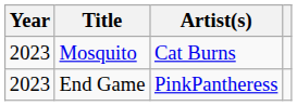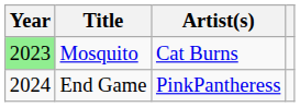 <table class="wikitable sortable">
 <tr>
 <th>Year</th>
 <th>Title</th>
 <th>Artist(s)</th>
 <th class="unsortable"></th>
 </tr>
 <tr>
-<td>2023</td>
+<td style="background: lightgreen;">2023</td>
 <td><a href='#'>Mosquito</a></td>
 <td><a href='#'>Cat Burns</a></td>
 <td style="text-align:center;"></td>
 </tr>
 <tr>
-<td>2023</td>
+<td>2024</td>
 <td>End Game</td>
 <td><a href='#'>PinkPantheress</a></td>
 <td></td>
 </tr>
 </table>
